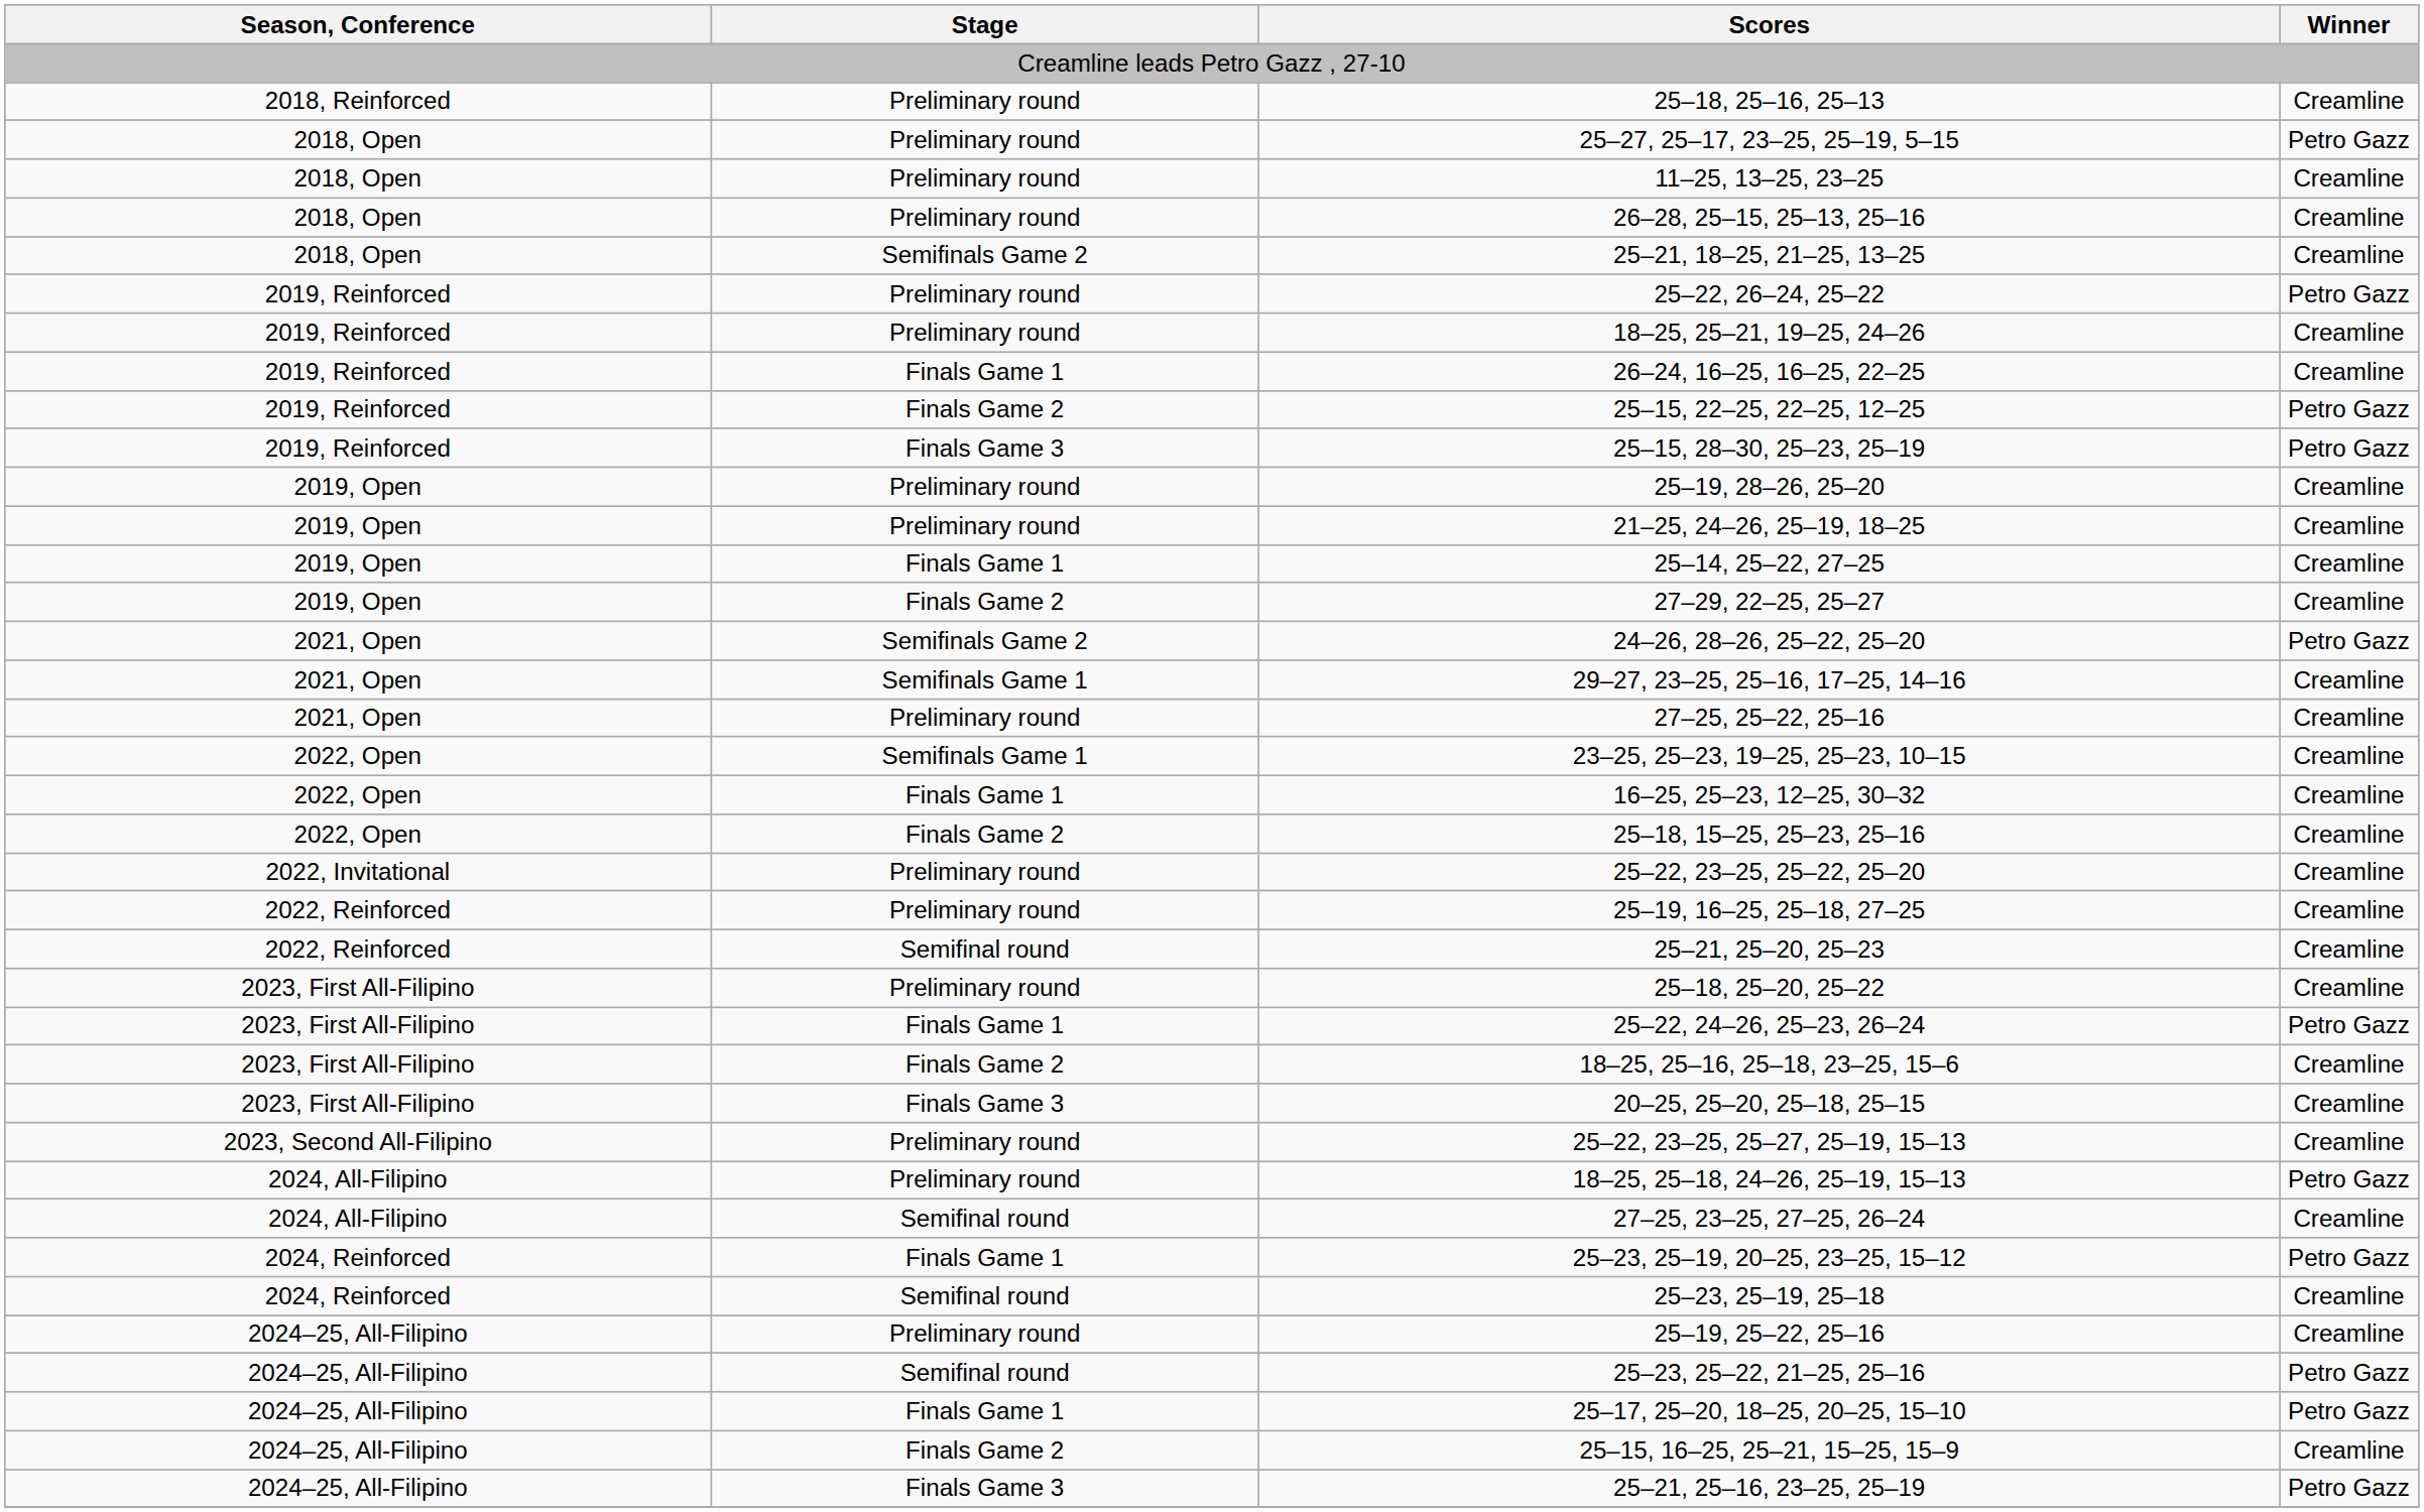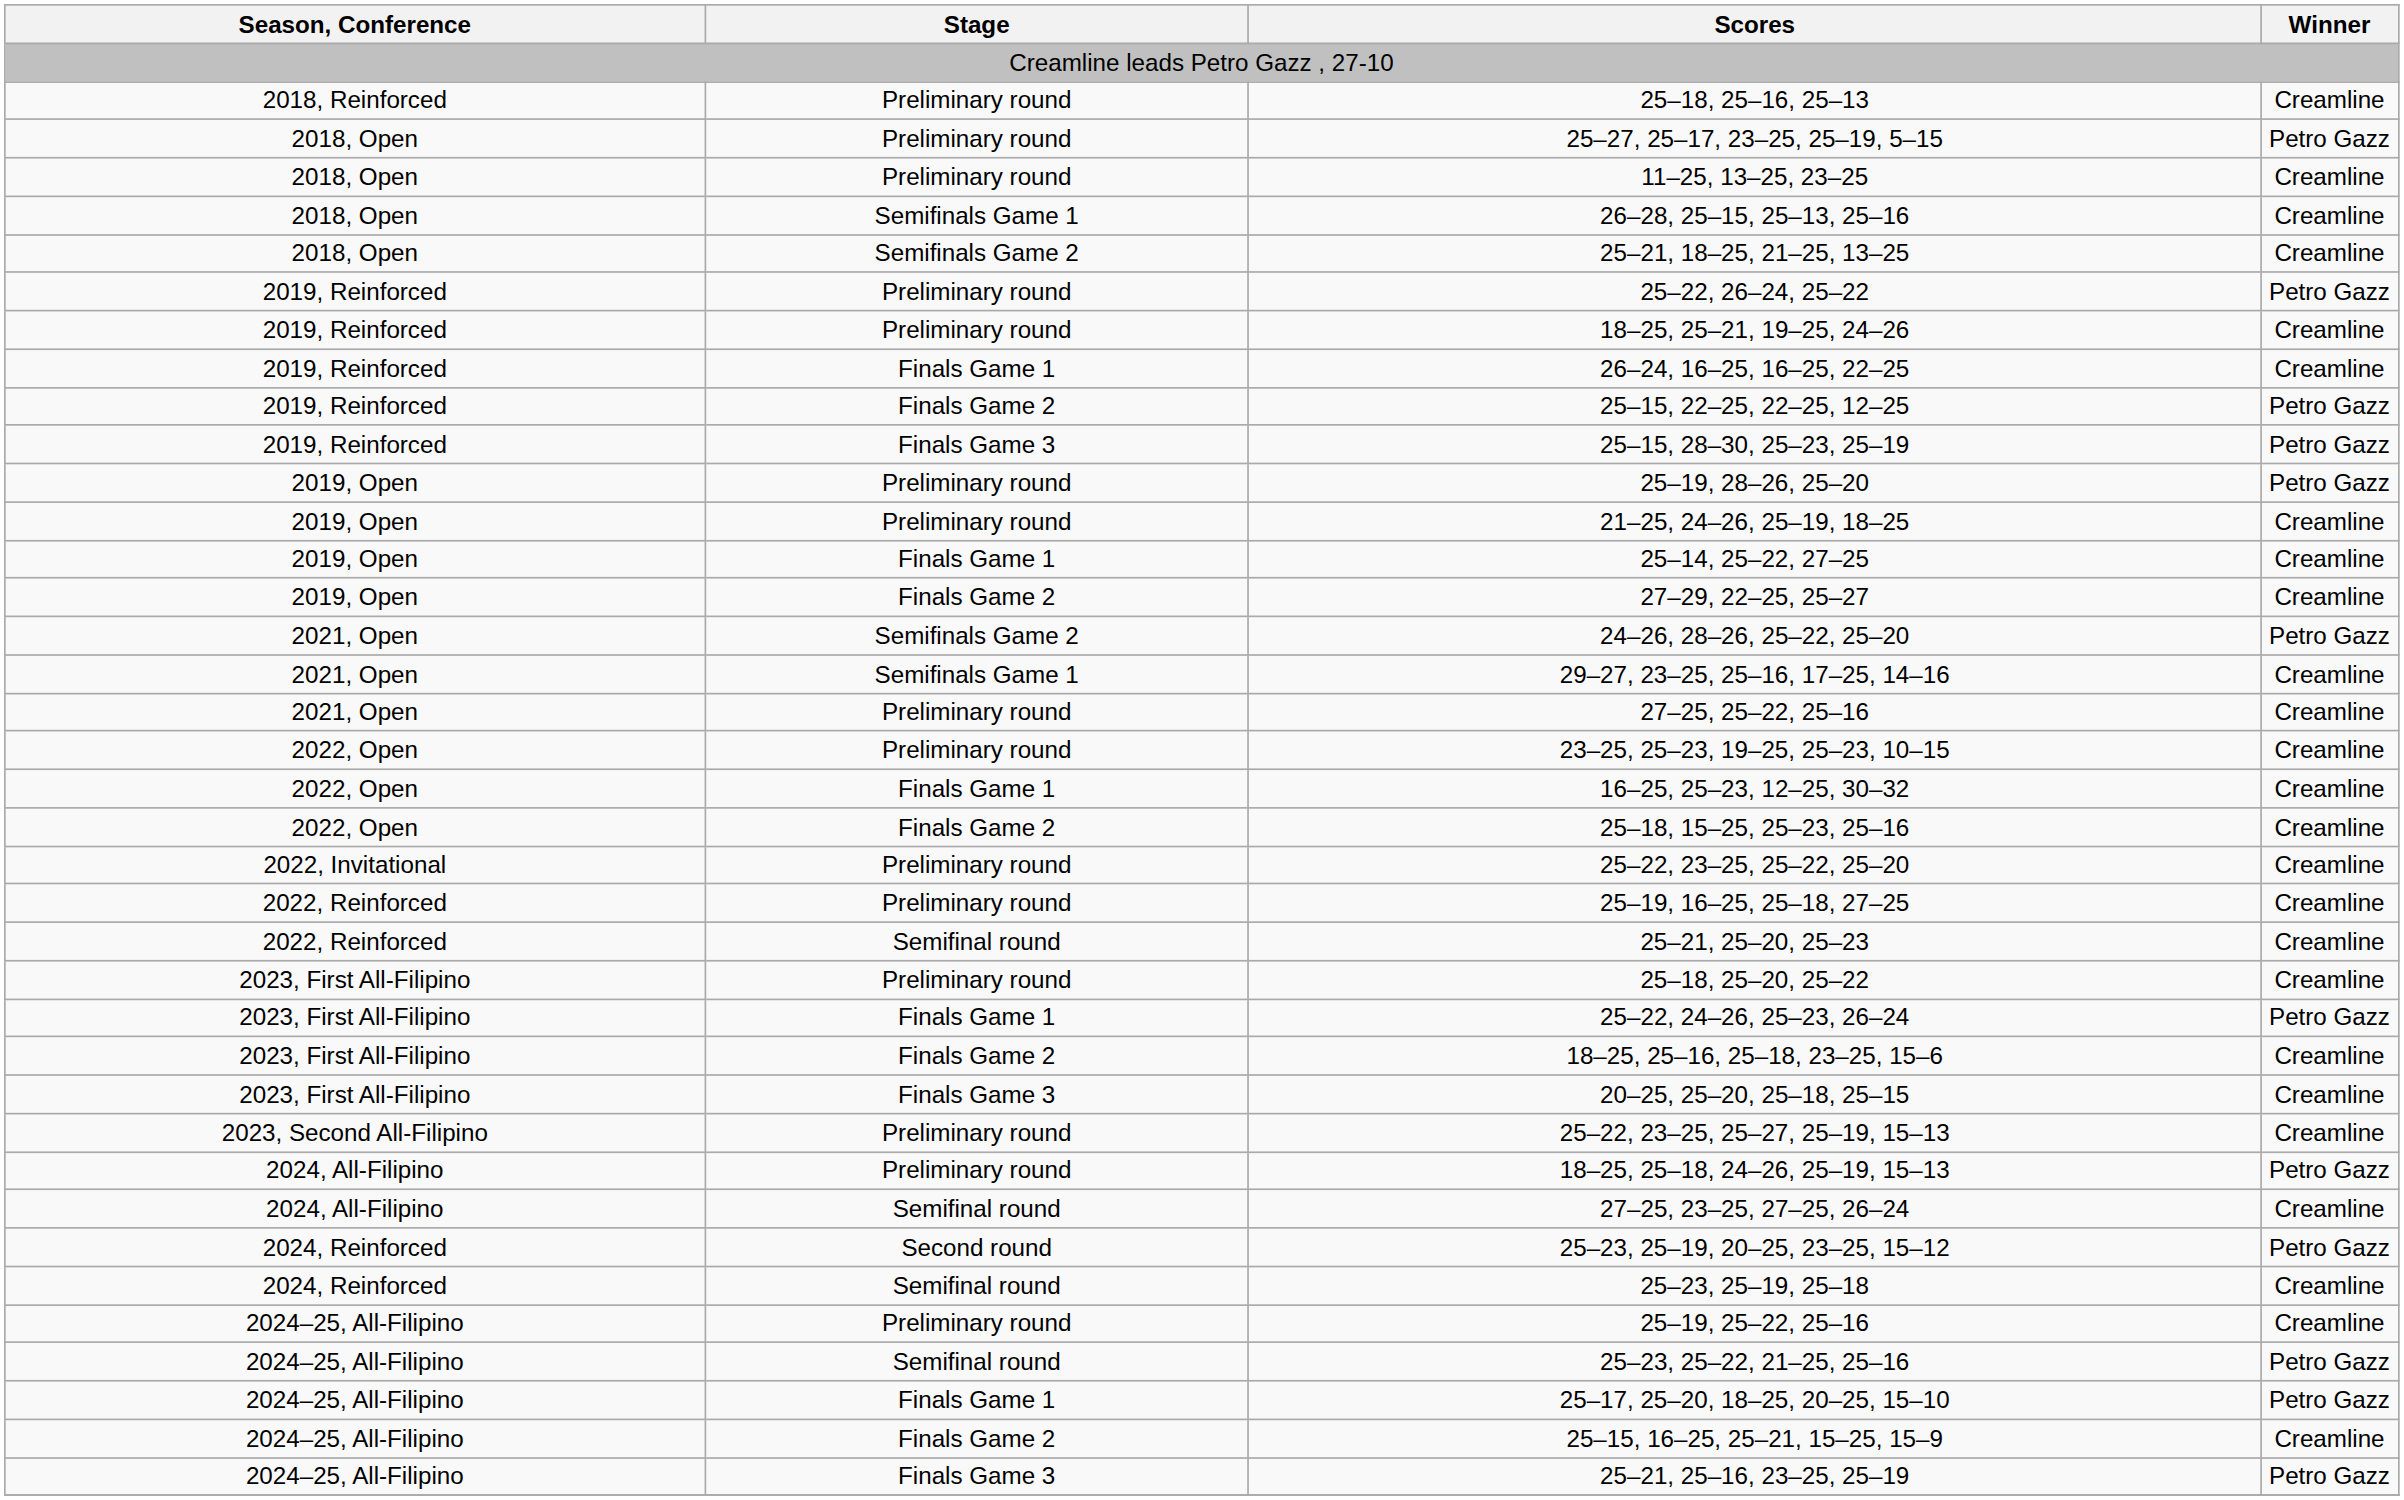 <table class="wikitable" style="width:90%; font-size:90%; text-align:center">
 <tr>
 <td bgcolor="#F2F2F2"><strong>Season, Conference</strong></td>
 <td bgcolor="#F2F2F2"><strong>Stage</strong></td>
 <td bgcolor="#F2F2F2"><strong>Scores</strong></td>
 <td bgcolor="#F2F2F2" width=75px><strong>Winner</strong></td>
 </tr>
 <tr>
 <td colspan=5 bgcolor="silver" align=center> Creamline leads Petro Gazz , 27-10</td>
 </tr>
 <tr>
 <td>2018, Reinforced</td>
 <td>Preliminary round</td>
 <td>25–18, 25–16, 25–13</td>
 <td>Creamline</td>
 </tr>
 <tr>
 <td>2018, Open</td>
 <td>Preliminary round</td>
 <td>25–27, 25–17, 23–25, 25–19, 5–15</td>
 <td>Petro Gazz</td>
 </tr>
 <tr>
 <td>2018, Open</td>
 <td>Preliminary round</td>
 <td>11–25, 13–25, 23–25</td>
 <td>Creamline</td>
 </tr>
 <tr>
 <td>2018, Open</td>
-<td>Preliminary round</td>
+<td>Semifinals Game 1</td>
 <td>26–28, 25–15, 25–13, 25–16</td>
 <td>Creamline</td>
 </tr>
 <tr>
 <td>2018, Open</td>
 <td>Semifinals Game 2</td>
 <td>25–21, 18–25, 21–25, 13–25</td>
 <td>Creamline</td>
 </tr>
 <tr>
 <td>2019, Reinforced</td>
 <td>Preliminary round</td>
 <td>25–22, 26–24, 25–22</td>
 <td>Petro Gazz</td>
 </tr>
 <tr>
 <td>2019, Reinforced</td>
 <td>Preliminary round</td>
 <td>18–25, 25–21, 19–25, 24–26</td>
 <td>Creamline</td>
 </tr>
 <tr>
 <td>2019, Reinforced</td>
 <td>Finals Game 1</td>
 <td>26–24, 16–25, 16–25, 22–25</td>
 <td>Creamline</td>
 </tr>
 <tr>
 <td>2019, Reinforced</td>
 <td>Finals Game 2</td>
 <td>25–15, 22–25, 22–25, 12–25</td>
 <td>Petro Gazz</td>
 </tr>
 <tr>
 <td>2019, Reinforced</td>
 <td>Finals Game 3</td>
 <td>25–15, 28–30, 25–23, 25–19</td>
 <td>Petro Gazz</td>
 </tr>
 <tr>
 <td>2019, Open</td>
 <td>Preliminary round</td>
 <td>25–19, 28–26, 25–20</td>
-<td>Creamline</td>
+<td>Petro Gazz</td>
 </tr>
 <tr>
 <td>2019, Open</td>
 <td>Preliminary round</td>
 <td>21–25, 24–26, 25–19, 18–25</td>
 <td>Creamline</td>
 </tr>
 <tr>
 <td>2019, Open</td>
 <td>Finals Game 1</td>
 <td>25–14, 25–22, 27–25</td>
 <td>Creamline</td>
 </tr>
 <tr>
 <td>2019, Open</td>
 <td>Finals Game 2</td>
 <td>27–29, 22–25, 25–27</td>
 <td>Creamline</td>
 </tr>
 <tr>
 <td>2021, Open</td>
 <td>Semifinals Game 2</td>
 <td>24–26, 28–26, 25–22, 25–20</td>
 <td>Petro Gazz</td>
 </tr>
 <tr>
 <td>2021, Open</td>
 <td>Semifinals Game 1</td>
 <td>29–27, 23–25, 25–16, 17–25, 14–16</td>
 <td>Creamline</td>
 </tr>
 <tr>
 <td>2021, Open</td>
 <td>Preliminary round</td>
 <td>27–25, 25–22, 25–16</td>
 <td>Creamline</td>
 </tr>
 <tr>
 <td>2022, Open</td>
-<td>Semifinals Game 1</td>
+<td>Preliminary round</td>
 <td>23–25, 25–23, 19–25, 25–23, 10–15</td>
 <td>Creamline</td>
 </tr>
 <tr>
 <td>2022, Open</td>
 <td>Finals Game 1</td>
 <td>16–25, 25–23, 12–25, 30–32</td>
 <td>Creamline</td>
 </tr>
 <tr>
 <td>2022, Open</td>
 <td>Finals Game 2</td>
 <td>25–18, 15–25, 25–23, 25–16</td>
 <td>Creamline</td>
 </tr>
 <tr>
 <td>2022, Invitational</td>
 <td>Preliminary round</td>
 <td>25–22, 23–25, 25–22, 25–20</td>
 <td>Creamline</td>
 </tr>
 <tr>
 <td>2022, Reinforced</td>
 <td>Preliminary round</td>
 <td>25–19, 16–25, 25–18, 27–25</td>
 <td>Creamline</td>
 </tr>
 <tr>
 <td>2022, Reinforced</td>
 <td>Semifinal round</td>
 <td>25–21, 25–20, 25–23</td>
 <td>Creamline</td>
 </tr>
 <tr>
 <td>2023, First All-Filipino</td>
 <td>Preliminary round</td>
 <td>25–18, 25–20, 25–22</td>
 <td>Creamline</td>
 </tr>
 <tr>
 <td>2023, First All-Filipino</td>
 <td>Finals Game 1</td>
 <td>25–22, 24–26, 25–23, 26–24</td>
 <td>Petro Gazz</td>
 </tr>
 <tr>
 <td>2023, First All-Filipino</td>
 <td>Finals Game 2</td>
 <td>18–25, 25–16, 25–18, 23–25, 15–6</td>
 <td>Creamline</td>
 </tr>
 <tr>
 <td>2023, First All-Filipino</td>
 <td>Finals Game 3</td>
 <td>20–25, 25–20, 25–18, 25–15</td>
 <td>Creamline</td>
 </tr>
 <tr>
 <td>2023, Second All-Filipino</td>
 <td>Preliminary round</td>
 <td>25–22, 23–25, 25–27, 25–19, 15–13</td>
 <td>Creamline</td>
 </tr>
 <tr>
 <td>2024, All-Filipino</td>
 <td>Preliminary round</td>
 <td>18–25, 25–18, 24–26, 25–19, 15–13</td>
 <td>Petro Gazz</td>
 </tr>
 <tr>
 <td>2024, All-Filipino</td>
 <td>Semifinal round</td>
 <td>27–25, 23–25, 27–25, 26–24</td>
 <td>Creamline</td>
 </tr>
 <tr>
 <td>2024, Reinforced</td>
-<td>Finals Game 1</td>
+<td>Second round</td>
 <td>25–23, 25–19, 20–25, 23–25, 15–12</td>
 <td>Petro Gazz</td>
 </tr>
 <tr>
 <td>2024, Reinforced</td>
 <td>Semifinal round</td>
 <td>25–23, 25–19, 25–18</td>
 <td>Creamline</td>
 </tr>
 <tr>
 <td>2024–25, All-Filipino</td>
 <td>Preliminary round</td>
 <td>25–19, 25–22, 25–16</td>
 <td>Creamline</td>
 </tr>
 <tr>
 <td>2024–25, All-Filipino</td>
 <td>Semifinal round</td>
 <td>25–23, 25–22, 21–25, 25–16</td>
 <td>Petro Gazz</td>
 </tr>
 <tr>
 <td>2024–25, All-Filipino</td>
 <td>Finals Game 1</td>
 <td>25–17, 25–20, 18–25, 20–25, 15–10</td>
 <td>Petro Gazz</td>
 </tr>
 <tr>
 <td>2024–25, All-Filipino</td>
 <td>Finals Game 2</td>
 <td>25–15, 16–25, 25–21, 15–25, 15–9</td>
 <td>Creamline</td>
 </tr>
 <tr>
 <td>2024–25, All-Filipino</td>
 <td>Finals Game 3</td>
 <td>25–21, 25–16, 23–25, 25–19</td>
 <td>Petro Gazz</td>
 </tr>
 <tr>
 </tr>
 </table>
